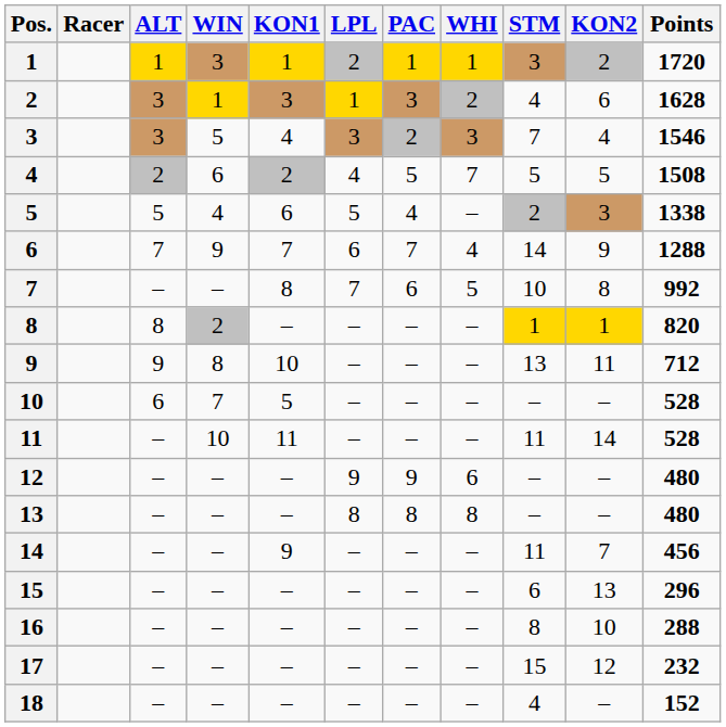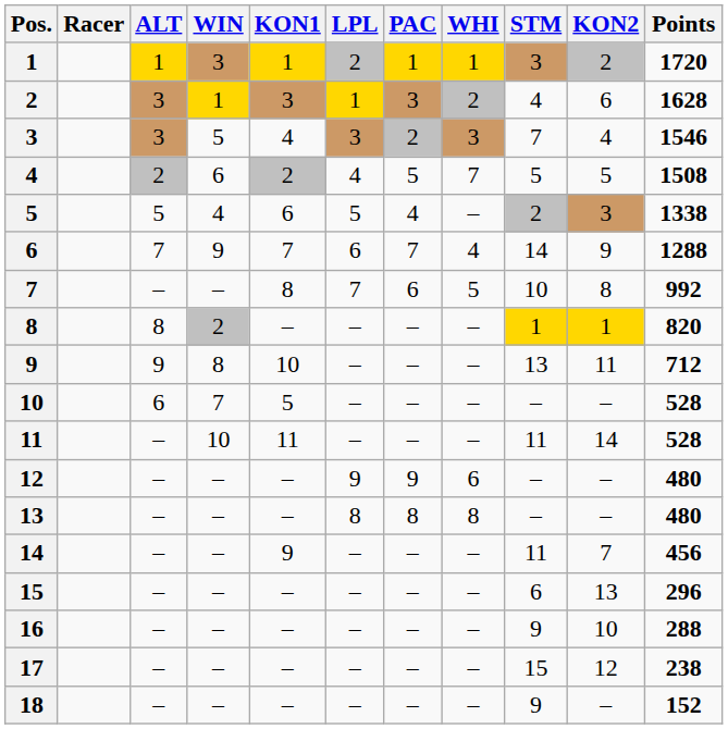 <table class="wikitable sortable plainrowheaders" style="text-align:center;">
 <tr>
 <th scope="col">Pos.</th>
 <th scope="col">Racer</th>
 <th scope="col"> <a href='#'>ALT</a></th>
 <th scope="col"> <a href='#'>WIN</a></th>
 <th scope="col"> <a href='#'>KON1</a></th>
 <th scope="col"> <a href='#'>LPL</a></th>
 <th scope="col"> <a href='#'>PAC</a></th>
 <th scope="col"> <a href='#'>WHI</a></th>
 <th scope="col"> <a href='#'>STM</a></th>
 <th scope="col"> <a href='#'>KON2</a></th>
 <th style="width:45px;">Points</th>
 </tr>
 <tr>
 <th style="text-align:center;">1</th>
 <td align="left"></td>
 <td style="background:gold;">1</td>
 <td style="background:#c96;">3</td>
 <td style="background:gold;">1</td>
 <td style="background:silver;">2</td>
 <td style="background:gold;">1</td>
 <td style="background:gold;">1</td>
 <td style="background:#c96;">3</td>
 <td style="background:silver;">2</td>
 <td><strong>1720</strong></td>
 </tr>
 <tr>
 <th style="text-align:center;">2</th>
 <td align="left"></td>
 <td style="background:#c96;">3</td>
 <td style="background:gold;">1</td>
 <td style="background:#c96;">3</td>
 <td style="background:gold;">1</td>
 <td style="background:#c96;">3</td>
 <td style="background:silver;">2</td>
 <td>4</td>
 <td>6</td>
 <td><strong>1628</strong></td>
 </tr>
 <tr>
 <th style="text-align:center;">3</th>
 <td align="left"></td>
 <td style="background:#c96;">3</td>
 <td>5</td>
 <td>4</td>
 <td style="background:#c96;">3</td>
 <td style="background:silver;">2</td>
 <td style="background:#c96;">3</td>
 <td>7</td>
 <td>4</td>
 <td><strong>1546</strong></td>
 </tr>
 <tr>
 <th style="text-align:center;">4</th>
 <td align="left"></td>
 <td style="background:silver;">2</td>
 <td>6</td>
 <td style="background:silver;">2</td>
 <td>4</td>
 <td>5</td>
 <td>7</td>
 <td>5</td>
 <td>5</td>
 <td><strong>1508</strong></td>
 </tr>
 <tr>
 <th style="text-align:center;">5</th>
 <td align="left"></td>
 <td>5</td>
 <td>4</td>
 <td>6</td>
 <td>5</td>
 <td>4</td>
 <td>–</td>
 <td style="background:silver;">2</td>
 <td style="background:#c96;">3</td>
 <td><strong>1338</strong></td>
 </tr>
 <tr>
 <th style="text-align:center;">6</th>
 <td align="left"></td>
 <td>7</td>
 <td>9</td>
 <td>7</td>
 <td>6</td>
 <td>7</td>
 <td>4</td>
 <td>14</td>
 <td>9</td>
 <td><strong>1288</strong></td>
 </tr>
 <tr>
 <th style="text-align:center;">7</th>
 <td align="left"></td>
 <td>–</td>
 <td>–</td>
 <td>8</td>
 <td>7</td>
 <td>6</td>
 <td>5</td>
 <td>10</td>
 <td>8</td>
 <td><strong>992</strong></td>
 </tr>
 <tr>
 <th style="text-align:center;">8</th>
 <td align="left"></td>
 <td>8</td>
 <td style="background:silver;">2</td>
 <td>–</td>
 <td>–</td>
 <td>–</td>
 <td>–</td>
 <td style="background:gold;">1</td>
 <td style="background:gold;">1</td>
 <td><strong>820</strong></td>
 </tr>
 <tr>
 <th style="text-align:center;">9</th>
 <td align="left"></td>
 <td>9</td>
 <td>8</td>
 <td>10</td>
 <td>–</td>
 <td>–</td>
 <td>–</td>
 <td>13</td>
 <td>11</td>
 <td><strong>712</strong></td>
 </tr>
 <tr>
 <th style="text-align:center;">10</th>
 <td align="left"></td>
 <td>6</td>
 <td>7</td>
 <td>5</td>
 <td>–</td>
 <td>–</td>
 <td>–</td>
 <td>–</td>
 <td>–</td>
 <td><strong>528</strong></td>
 </tr>
 <tr>
 <th style="text-align:center;">11</th>
 <td align="left"></td>
 <td>–</td>
 <td>10</td>
 <td>11</td>
 <td>–</td>
 <td>–</td>
 <td>–</td>
 <td>11</td>
 <td>14</td>
 <td><strong>528</strong></td>
 </tr>
 <tr>
 <th style="text-align:center;">12</th>
 <td align="left"></td>
 <td>–</td>
 <td>–</td>
 <td>–</td>
 <td>9</td>
 <td>9</td>
 <td>6</td>
 <td>–</td>
 <td>–</td>
 <td><strong>480</strong></td>
 </tr>
 <tr>
 <th style="text-align:center;">13</th>
 <td align="left"></td>
 <td>–</td>
 <td>–</td>
 <td>–</td>
 <td>8</td>
 <td>8</td>
 <td>8</td>
 <td>–</td>
 <td>–</td>
 <td><strong>480</strong></td>
 </tr>
 <tr>
 <th style="text-align:center;">14</th>
 <td align="left"></td>
 <td>–</td>
 <td>–</td>
 <td>9</td>
 <td>–</td>
 <td>–</td>
 <td>–</td>
 <td>11</td>
 <td>7</td>
 <td><strong>456</strong></td>
 </tr>
 <tr>
 <th style="text-align:center;">15</th>
 <td align="left"></td>
 <td>–</td>
 <td>–</td>
 <td>–</td>
 <td>–</td>
 <td>–</td>
 <td>–</td>
 <td>6</td>
 <td>13</td>
 <td><strong>296</strong></td>
 </tr>
 <tr>
 <th style="text-align:center;">16</th>
 <td align="left"></td>
 <td>–</td>
 <td>–</td>
 <td>–</td>
 <td>–</td>
 <td>–</td>
 <td>–</td>
-<td>8</td>
+<td>9</td>
 <td>10</td>
 <td><strong>288</strong></td>
 </tr>
 <tr>
 <th style="text-align:center;">17</th>
 <td align="left"></td>
 <td>–</td>
 <td>–</td>
 <td>–</td>
 <td>–</td>
 <td>–</td>
 <td>–</td>
 <td>15</td>
 <td>12</td>
-<td><strong>232</strong></td>
+<td><strong>238</strong></td>
 </tr>
 <tr>
 <th style="text-align:center;">18</th>
 <td align="left"></td>
 <td>–</td>
 <td>–</td>
 <td>–</td>
 <td>–</td>
 <td>–</td>
 <td>–</td>
-<td>4</td>
+<td>9</td>
 <td>–</td>
 <td><strong>152</strong></td>
 </tr>
 </table>
